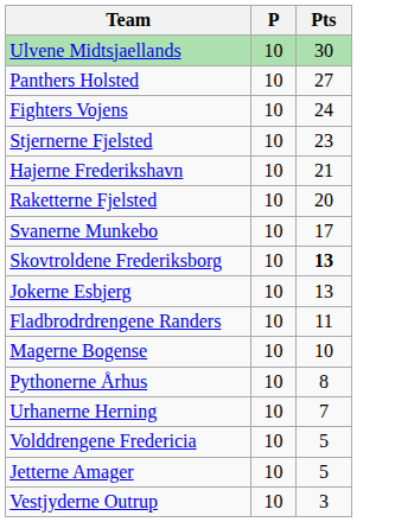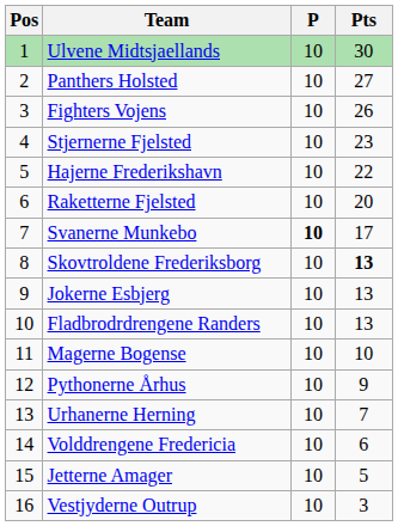 <table class="wikitable" style="font-size: 100%">
 <tr>
+<th width=20>Pos</th>
 <th width=200>Team</th>
 <th width=30>P</th>
 <th width=40>Pts</th>
 </tr>
 <tr align=center style="background:#ACE1AF;">
+<td>1</td>
 <td align="left"><a href='#'>Ulvene Midtsjaellands</a></td>
 <td>10</td>
 <td>30</td>
 </tr>
 <tr align=center>
+<td>2</td>
 <td align="left"><a href='#'>Panthers Holsted</a></td>
 <td>10</td>
 <td>27</td>
 </tr>
 <tr align=center>
+<td>3</td>
 <td align="left"><a href='#'>Fighters Vojens</a></td>
 <td>10</td>
-<td>24</td>
+<td>26</td>
 </tr>
 <tr align=center>
+<td>4</td>
 <td align="left"><a href='#'>Stjernerne Fjelsted</a></td>
 <td>10</td>
 <td>23</td>
 </tr>
 <tr align=center>
+<td>5</td>
 <td align="left"><a href='#'>Hajerne Frederikshavn</a></td>
 <td>10</td>
-<td>21</td>
+<td>22</td>
 </tr>
 <tr align=center>
+<td>6</td>
 <td align="left"><a href='#'>Raketterne Fjelsted</a></td>
 <td>10</td>
 <td>20</td>
 </tr>
 <tr align=center>
+<td>7</td>
 <td align="left"><a href='#'>Svanerne Munkebo</a></td>
-<td>10</td>
+<td><strong>10</strong></td>
 <td>17</td>
 </tr>
 <tr align=center>
+<td>8</td>
 <td align="left"><a href='#'>Skovtroldene Frederiksborg</a></td>
 <td>10</td>
 <td><strong>13</strong></td>
 </tr>
 <tr align=center>
+<td>9</td>
 <td align="left"><a href='#'>Jokerne Esbjerg</a></td>
 <td>10</td>
 <td>13</td>
 </tr>
 <tr align=center>
+<td>10</td>
 <td align="left"><a href='#'>Fladbrodrdrengene Randers</a></td>
 <td>10</td>
-<td>11</td>
+<td>13</td>
 </tr>
 <tr align=center>
+<td>11</td>
 <td align="left"><a href='#'>Magerne Bogense</a></td>
 <td>10</td>
 <td>10</td>
 </tr>
 <tr align=center>
+<td>12</td>
 <td align="left"><a href='#'>Pythonerne Århus</a></td>
 <td>10</td>
-<td>8</td>
+<td>9</td>
 </tr>
 <tr align=center>
+<td>13</td>
 <td align="left"><a href='#'>Urhanerne Herning</a></td>
 <td>10</td>
 <td>7</td>
 </tr>
 <tr align=center>
+<td>14</td>
 <td align="left"><a href='#'>Volddrengene Fredericia</a></td>
 <td>10</td>
-<td>5</td>
+<td>6</td>
 </tr>
 <tr align=center>
+<td>15</td>
 <td align="left"><a href='#'>Jetterne Amager</a></td>
 <td>10</td>
 <td>5</td>
 </tr>
 <tr align=center>
+<td>16</td>
 <td align="left"><a href='#'>Vestjyderne Outrup</a></td>
 <td>10</td>
 <td>3</td>
 </tr>
 </table>
